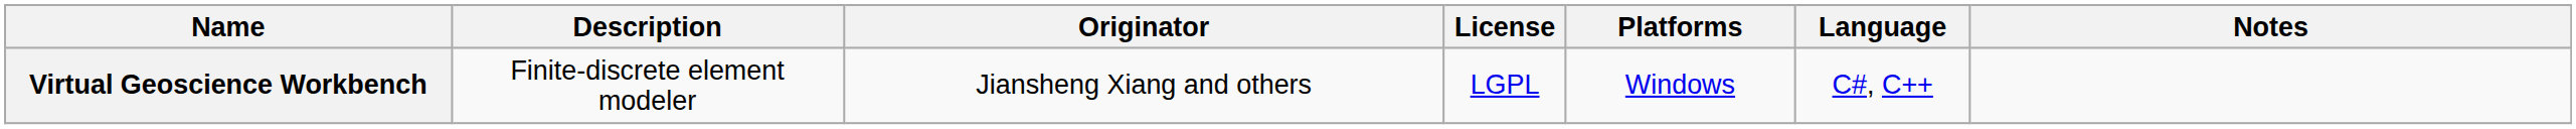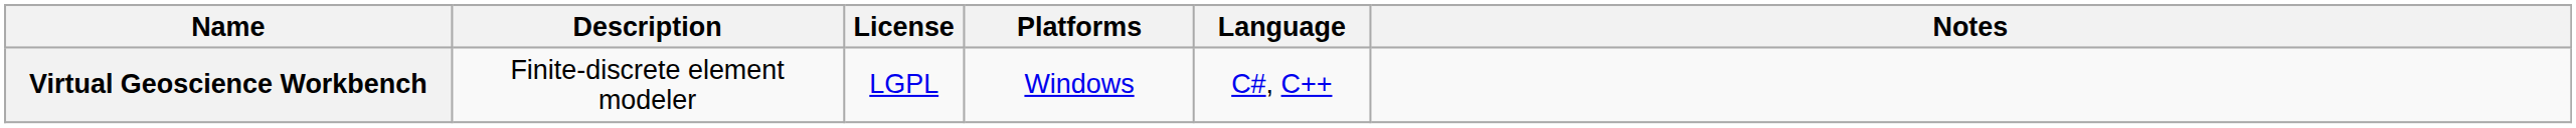 <table class="wikitable sortable" style="width: 100%; table-layout: fixed; font-size: smaller; text-align: center;">
 <tr style="background: #ececec">
 <th style="width:16em">Name</th>
 <th style="width:14em">Description</th>
-<th>Originator</th>
 <th style="width:4em">License</th>
 <th style="width:8em">Platforms</th>
 <th style="width:6em">Language</th>
 <th>Notes</th>
 </tr>
 <tr>
 <th>Virtual Geoscience Workbench</th>
 <td>Finite-discrete element modeler</td>
-<td>Jiansheng Xiang and others</td>
 <td><a href='#'>LGPL</a></td>
 <td><a href='#'>Windows</a></td>
 <td><a href='#'>C#</a>, <a href='#'>C++</a></td>
 <td></td>
 </tr>
 </table>
